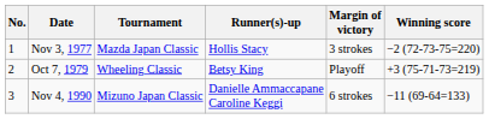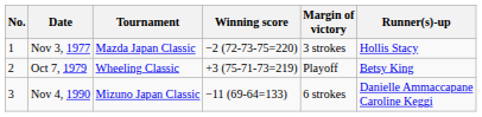 <table class="wikitable" style="font-size:95%;">
 <tr>
 <th>No.</th>
 <th>Date</th>
 <th>Tournament</th>
+<th>Winning score</th>
+<th>Margin of<br>victory</th>
 <th>Runner(s)-up</th>
-<th>Margin of<br>victory</th>
-<th>Winning score</th>
 </tr>
 <tr>
 <td>1</td>
 <td>Nov 3, <a href='#'>1977</a></td>
 <td><a href='#'>Mazda Japan Classic</a></td>
+<td>−2 (72-73-75=220)</td>
+<td>3 strokes</td>
 <td> <a href='#'>Hollis Stacy</a></td>
-<td>3 strokes</td>
-<td>−2 (72-73-75=220)</td>
 </tr>
 <tr>
 <td>2</td>
 <td>Oct 7, <a href='#'>1979</a></td>
 <td><a href='#'>Wheeling Classic</a></td>
+<td>+3 (75-71-73=219)</td>
+<td>Playoff</td>
 <td> <a href='#'>Betsy King</a></td>
-<td>Playoff</td>
-<td>+3 (75-71-73=219)</td>
 </tr>
 <tr>
 <td>3</td>
 <td>Nov 4, <a href='#'>1990</a></td>
 <td><a href='#'>Mizuno Japan Classic</a></td>
+<td>−11 (69-64=133)</td>
+<td>6 strokes</td>
 <td> <a href='#'>Danielle Ammaccapane</a><br> <a href='#'>Caroline Keggi</a></td>
-<td>6 strokes</td>
-<td>−11 (69-64=133)</td>
 </tr>
 </table>
